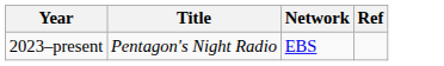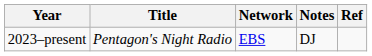 <table class="wikitable">
 <tr>
 <th>Year</th>
 <th>Title</th>
 <th>Network</th>
+<th>Notes</th>
 <th>Ref</th>
 </tr>
 <tr>
 <td>2023–present</td>
 <td><em>Pentagon's Night Radio</em></td>
 <td><a href='#'>EBS</a></td>
+<td>DJ</td>
 <td></td>
 </tr>
 </table>
